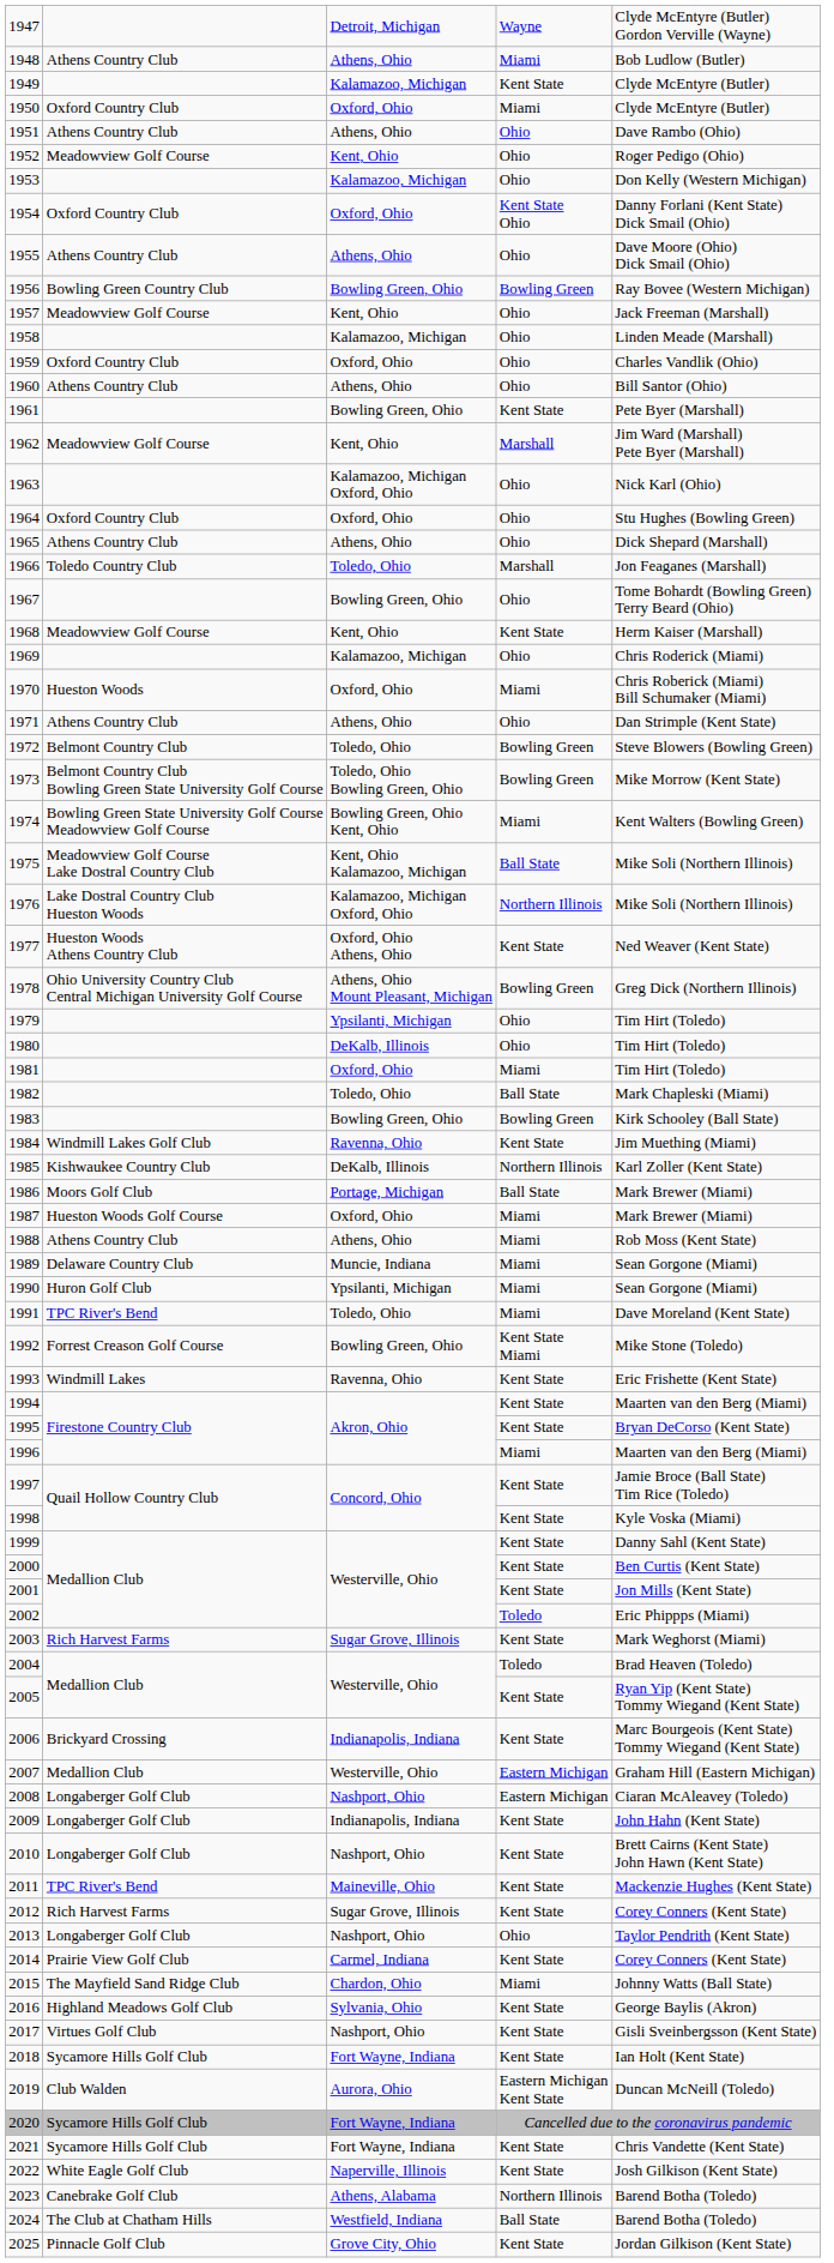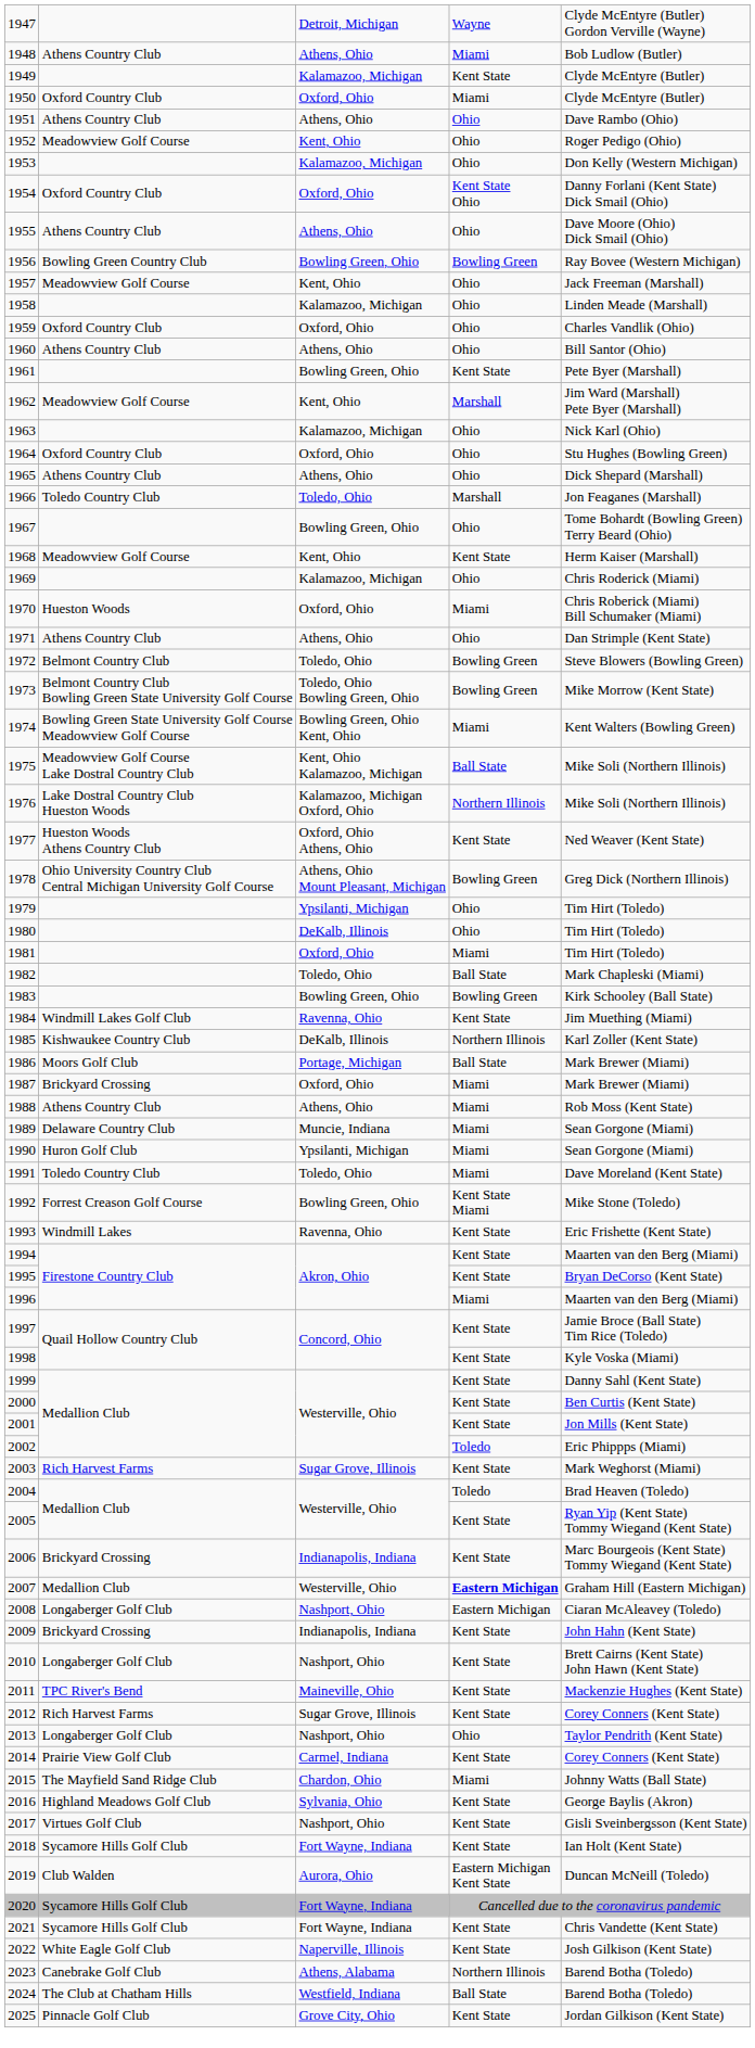 <table class="wikitable sortable">
 <tr>
 <td>1947</td>
 <td></td>
 <td><a href='#'>Detroit, Michigan</a></td>
 <td><a href='#'>Wayne</a></td>
 <td>Clyde McEntyre (Butler)<br>Gordon Verville (Wayne)</td>
 </tr>
 <tr>
 <td>1948</td>
 <td>Athens Country Club</td>
 <td><a href='#'>Athens, Ohio</a></td>
 <td><a href='#'>Miami</a></td>
 <td>Bob Ludlow (Butler)</td>
 </tr>
 <tr>
 <td>1949</td>
 <td></td>
 <td><a href='#'>Kalamazoo, Michigan</a></td>
 <td>Kent State</td>
 <td>Clyde McEntyre (Butler)</td>
 </tr>
 <tr>
 <td>1950</td>
 <td>Oxford Country Club</td>
 <td><a href='#'>Oxford, Ohio</a></td>
 <td>Miami</td>
 <td>Clyde McEntyre (Butler)</td>
 </tr>
 <tr>
 <td>1951</td>
 <td>Athens Country Club</td>
 <td>Athens, Ohio</td>
 <td><a href='#'>Ohio</a></td>
 <td>Dave Rambo (Ohio)</td>
 </tr>
 <tr>
 <td>1952</td>
 <td>Meadowview Golf Course</td>
 <td><a href='#'>Kent, Ohio</a></td>
 <td>Ohio</td>
 <td>Roger Pedigo (Ohio)</td>
 </tr>
 <tr>
 <td>1953</td>
 <td></td>
 <td><a href='#'>Kalamazoo, Michigan</a></td>
 <td>Ohio</td>
 <td>Don Kelly (Western Michigan)</td>
 </tr>
 <tr>
 <td>1954</td>
 <td>Oxford Country Club</td>
 <td><a href='#'>Oxford, Ohio</a></td>
 <td><a href='#'>Kent State</a><br>Ohio</td>
 <td>Danny Forlani (Kent State)<br>Dick Smail (Ohio)</td>
 </tr>
 <tr>
 <td>1955</td>
 <td>Athens Country Club</td>
 <td><a href='#'>Athens, Ohio</a></td>
 <td>Ohio</td>
 <td>Dave Moore (Ohio)<br>Dick Smail (Ohio)</td>
 </tr>
 <tr>
 <td>1956</td>
 <td>Bowling Green Country Club</td>
 <td><a href='#'>Bowling Green, Ohio</a></td>
 <td><a href='#'>Bowling Green</a></td>
 <td>Ray Bovee (Western Michigan)</td>
 </tr>
 <tr>
 <td>1957</td>
 <td>Meadowview Golf Course</td>
 <td>Kent, Ohio</td>
 <td>Ohio</td>
 <td>Jack Freeman (Marshall)</td>
 </tr>
 <tr>
 <td>1958</td>
 <td></td>
 <td>Kalamazoo, Michigan</td>
 <td>Ohio</td>
 <td>Linden Meade (Marshall)</td>
 </tr>
 <tr>
 <td>1959</td>
 <td>Oxford Country Club</td>
 <td>Oxford, Ohio</td>
 <td>Ohio</td>
 <td>Charles Vandlik (Ohio)</td>
 </tr>
 <tr>
 <td>1960</td>
 <td>Athens Country Club</td>
 <td>Athens, Ohio</td>
 <td>Ohio</td>
 <td>Bill Santor (Ohio)</td>
 </tr>
 <tr>
 <td>1961</td>
 <td></td>
 <td>Bowling Green, Ohio</td>
 <td>Kent State</td>
 <td>Pete Byer (Marshall)</td>
 </tr>
 <tr>
 <td>1962</td>
 <td>Meadowview Golf Course</td>
 <td>Kent, Ohio</td>
 <td><a href='#'>Marshall</a></td>
 <td>Jim Ward (Marshall)<br>Pete Byer (Marshall)</td>
 </tr>
 <tr>
 <td>1963</td>
 <td></td>
-<td>Kalamazoo, Michigan<br>Oxford, Ohio</td>
+<td>Kalamazoo, Michigan</td>
 <td>Ohio</td>
 <td>Nick Karl (Ohio)</td>
 </tr>
 <tr>
 <td>1964</td>
 <td>Oxford Country Club</td>
 <td>Oxford, Ohio</td>
 <td>Ohio</td>
 <td>Stu Hughes (Bowling Green)</td>
 </tr>
 <tr>
 <td>1965</td>
 <td>Athens Country Club</td>
 <td>Athens, Ohio</td>
 <td>Ohio</td>
 <td>Dick Shepard (Marshall)</td>
 </tr>
 <tr>
 <td>1966</td>
 <td>Toledo Country Club</td>
 <td><a href='#'>Toledo, Ohio</a></td>
 <td>Marshall</td>
 <td>Jon Feaganes (Marshall)</td>
 </tr>
 <tr>
 <td>1967</td>
 <td></td>
 <td>Bowling Green, Ohio</td>
 <td>Ohio</td>
 <td>Tome Bohardt (Bowling Green)<br>Terry Beard (Ohio)</td>
 </tr>
 <tr>
 <td>1968</td>
 <td>Meadowview Golf Course</td>
 <td>Kent, Ohio</td>
 <td>Kent State</td>
 <td>Herm Kaiser (Marshall)</td>
 </tr>
 <tr>
 <td>1969</td>
 <td></td>
 <td>Kalamazoo, Michigan</td>
 <td>Ohio</td>
 <td>Chris Roderick (Miami)</td>
 </tr>
 <tr>
 <td>1970</td>
 <td>Hueston Woods</td>
 <td>Oxford, Ohio</td>
 <td>Miami</td>
 <td>Chris Roberick (Miami)<br>Bill Schumaker (Miami)</td>
 </tr>
 <tr>
 <td>1971</td>
 <td>Athens Country Club</td>
 <td>Athens, Ohio</td>
 <td>Ohio</td>
 <td>Dan Strimple (Kent State)</td>
 </tr>
 <tr>
 <td>1972</td>
 <td>Belmont Country Club</td>
 <td>Toledo, Ohio</td>
 <td>Bowling Green</td>
 <td>Steve Blowers (Bowling Green)</td>
 </tr>
 <tr>
 <td>1973</td>
 <td>Belmont Country Club<br>Bowling Green State University Golf Course</td>
 <td>Toledo, Ohio<br>Bowling Green, Ohio</td>
 <td>Bowling Green</td>
 <td>Mike Morrow (Kent State)</td>
 </tr>
 <tr>
 <td>1974</td>
 <td>Bowling Green State University Golf Course<br>Meadowview Golf Course</td>
 <td>Bowling Green, Ohio<br>Kent, Ohio</td>
 <td>Miami</td>
 <td>Kent Walters (Bowling Green)</td>
 </tr>
 <tr>
 <td>1975</td>
 <td>Meadowview Golf Course<br>Lake Dostral Country Club</td>
 <td>Kent, Ohio<br>Kalamazoo, Michigan</td>
 <td><a href='#'>Ball State</a></td>
 <td>Mike Soli (Northern Illinois)</td>
 </tr>
 <tr>
 <td>1976</td>
 <td>Lake Dostral Country Club<br>Hueston Woods</td>
 <td>Kalamazoo, Michigan<br>Oxford, Ohio</td>
 <td><a href='#'>Northern Illinois</a></td>
 <td>Mike Soli (Northern Illinois)</td>
 </tr>
 <tr>
 <td>1977</td>
 <td>Hueston Woods<br>Athens Country Club</td>
 <td>Oxford, Ohio<br>Athens, Ohio</td>
 <td>Kent State</td>
 <td>Ned Weaver (Kent State)</td>
 </tr>
 <tr>
 <td>1978</td>
 <td>Ohio University Country Club<br>Central Michigan University Golf Course</td>
 <td>Athens, Ohio<br><a href='#'>Mount Pleasant, Michigan</a></td>
 <td>Bowling Green</td>
 <td>Greg Dick (Northern Illinois)</td>
 </tr>
 <tr>
 <td>1979</td>
 <td></td>
 <td><a href='#'>Ypsilanti, Michigan</a></td>
 <td>Ohio</td>
 <td>Tim Hirt (Toledo)</td>
 </tr>
 <tr>
 <td>1980</td>
 <td></td>
 <td><a href='#'>DeKalb, Illinois</a></td>
 <td>Ohio</td>
 <td>Tim Hirt (Toledo)</td>
 </tr>
 <tr>
 <td>1981</td>
 <td></td>
 <td><a href='#'>Oxford, Ohio</a></td>
 <td>Miami</td>
 <td>Tim Hirt (Toledo)</td>
 </tr>
 <tr>
 <td>1982</td>
 <td></td>
 <td>Toledo, Ohio</td>
 <td>Ball State</td>
 <td>Mark Chapleski (Miami)</td>
 </tr>
 <tr>
 <td>1983</td>
 <td></td>
 <td>Bowling Green, Ohio</td>
 <td>Bowling Green</td>
 <td>Kirk Schooley (Ball State)</td>
 </tr>
 <tr>
 <td>1984</td>
 <td>Windmill Lakes Golf Club</td>
 <td><a href='#'>Ravenna, Ohio</a></td>
 <td>Kent State</td>
 <td>Jim Muething (Miami)</td>
 </tr>
 <tr>
 <td>1985</td>
 <td>Kishwaukee Country Club</td>
 <td>DeKalb, Illinois</td>
 <td>Northern Illinois</td>
 <td>Karl Zoller (Kent State)</td>
 </tr>
 <tr>
 <td>1986</td>
 <td>Moors Golf Club</td>
 <td><a href='#'>Portage, Michigan</a></td>
 <td>Ball State</td>
 <td>Mark Brewer (Miami)</td>
 </tr>
 <tr>
 <td>1987</td>
-<td>Hueston Woods Golf Course</td>
+<td>Brickyard Crossing</td>
 <td>Oxford, Ohio</td>
 <td>Miami</td>
 <td>Mark Brewer (Miami)</td>
 </tr>
 <tr>
 <td>1988</td>
 <td>Athens Country Club</td>
 <td>Athens, Ohio</td>
 <td>Miami</td>
 <td>Rob Moss (Kent State)</td>
 </tr>
 <tr>
 <td>1989</td>
 <td>Delaware Country Club</td>
 <td>Muncie, Indiana</td>
 <td>Miami</td>
 <td>Sean Gorgone (Miami)</td>
 </tr>
 <tr>
 <td>1990</td>
 <td>Huron Golf Club</td>
 <td>Ypsilanti, Michigan</td>
 <td>Miami</td>
 <td>Sean Gorgone (Miami)</td>
 </tr>
 <tr>
 <td>1991</td>
-<td><a href='#'>TPC River's Bend</a></td>
+<td>Toledo Country Club</td>
 <td>Toledo, Ohio</td>
 <td>Miami</td>
 <td>Dave Moreland (Kent State)</td>
 </tr>
 <tr>
 <td>1992</td>
 <td>Forrest Creason Golf Course</td>
 <td>Bowling Green, Ohio</td>
 <td>Kent State<br>Miami</td>
 <td>Mike Stone (Toledo)</td>
 </tr>
 <tr>
 <td>1993</td>
 <td>Windmill Lakes</td>
 <td>Ravenna, Ohio</td>
 <td>Kent State</td>
 <td>Eric Frishette (Kent State)</td>
 </tr>
 <tr>
 <td>1994</td>
 <td rowspan="3"><a href='#'>Firestone Country Club</a></td>
 <td rowspan="3"><a href='#'>Akron, Ohio</a></td>
 <td>Kent State</td>
 <td>Maarten van den Berg (Miami)</td>
 </tr>
 <tr>
 <td>1995</td>
 <td>Kent State</td>
 <td><a href='#'>Bryan DeCorso</a> (Kent State)</td>
 </tr>
 <tr>
 <td>1996</td>
 <td>Miami</td>
 <td>Maarten van den Berg (Miami)</td>
 </tr>
 <tr>
 <td>1997</td>
 <td rowspan="2">Quail Hollow Country Club</td>
 <td rowspan="2"><a href='#'>Concord, Ohio</a></td>
 <td>Kent State</td>
 <td>Jamie Broce (Ball State)<br>Tim Rice (Toledo)</td>
 </tr>
 <tr>
 <td>1998</td>
 <td>Kent State</td>
 <td>Kyle Voska (Miami)</td>
 </tr>
 <tr>
 <td>1999</td>
 <td rowspan="4">Medallion Club</td>
 <td rowspan="4">Westerville, Ohio</td>
 <td>Kent State</td>
 <td>Danny Sahl (Kent State)</td>
 </tr>
 <tr>
 <td>2000</td>
 <td>Kent State</td>
 <td><a href='#'>Ben Curtis</a> (Kent State)</td>
 </tr>
 <tr>
 <td>2001</td>
 <td>Kent State</td>
 <td><a href='#'>Jon Mills</a> (Kent State)</td>
 </tr>
 <tr>
 <td>2002</td>
 <td><a href='#'>Toledo</a></td>
 <td>Eric Phippps (Miami)</td>
 </tr>
 <tr>
 <td>2003</td>
 <td><a href='#'>Rich Harvest Farms</a></td>
 <td><a href='#'>Sugar Grove, Illinois</a></td>
 <td>Kent State</td>
 <td>Mark Weghorst (Miami)</td>
 </tr>
 <tr>
 <td>2004</td>
 <td rowspan="2">Medallion Club</td>
 <td rowspan="2">Westerville, Ohio</td>
 <td>Toledo</td>
 <td>Brad Heaven (Toledo)</td>
 </tr>
 <tr>
 <td>2005</td>
 <td>Kent State</td>
 <td><a href='#'>Ryan Yip</a> (Kent State)<br>Tommy Wiegand (Kent State)</td>
 </tr>
 <tr>
 <td>2006</td>
 <td>Brickyard Crossing</td>
 <td><a href='#'>Indianapolis, Indiana</a></td>
 <td>Kent State</td>
 <td>Marc Bourgeois (Kent State)<br>Tommy Wiegand (Kent State)</td>
 </tr>
 <tr>
 <td>2007</td>
 <td>Medallion Club</td>
 <td>Westerville, Ohio</td>
-<td><a href='#'>Eastern Michigan</a></td>
+<td><strong><a href='#'>Eastern Michigan</a></strong></td>
 <td>Graham Hill (Eastern Michigan)</td>
 </tr>
 <tr>
 <td>2008</td>
 <td>Longaberger Golf Club</td>
 <td><a href='#'>Nashport, Ohio</a></td>
 <td>Eastern Michigan</td>
 <td>Ciaran McAleavey (Toledo)</td>
 </tr>
 <tr>
 <td>2009</td>
-<td>Longaberger Golf Club</td>
+<td>Brickyard Crossing</td>
 <td>Indianapolis, Indiana</td>
 <td>Kent State</td>
 <td><a href='#'>John Hahn</a> (Kent State)</td>
 </tr>
 <tr>
 <td>2010</td>
 <td>Longaberger Golf Club</td>
 <td>Nashport, Ohio</td>
 <td>Kent State</td>
 <td>Brett Cairns (Kent State)<br>John Hawn (Kent State)</td>
 </tr>
 <tr>
 <td>2011</td>
 <td><a href='#'>TPC River's Bend</a></td>
 <td><a href='#'>Maineville, Ohio</a></td>
 <td>Kent State</td>
 <td><a href='#'>Mackenzie Hughes</a> (Kent State)</td>
 </tr>
 <tr>
 <td>2012</td>
 <td>Rich Harvest Farms</td>
 <td>Sugar Grove, Illinois</td>
 <td>Kent State</td>
 <td><a href='#'>Corey Conners</a> (Kent State)</td>
 </tr>
 <tr>
 <td>2013</td>
 <td>Longaberger Golf Club</td>
 <td>Nashport, Ohio</td>
 <td>Ohio</td>
 <td><a href='#'>Taylor Pendrith</a> (Kent State)</td>
 </tr>
 <tr>
 <td>2014</td>
 <td>Prairie View Golf Club</td>
 <td><a href='#'>Carmel, Indiana</a></td>
 <td>Kent State</td>
 <td><a href='#'>Corey Conners</a> (Kent State)</td>
 </tr>
 <tr>
 <td>2015</td>
 <td>The Mayfield Sand Ridge Club</td>
 <td><a href='#'>Chardon, Ohio</a></td>
 <td>Miami</td>
 <td>Johnny Watts (Ball State)</td>
 </tr>
 <tr>
 <td>2016</td>
 <td>Highland Meadows Golf Club</td>
 <td><a href='#'>Sylvania, Ohio</a></td>
 <td>Kent State</td>
 <td>George Baylis (Akron)</td>
 </tr>
 <tr>
 <td>2017</td>
 <td>Virtues Golf Club</td>
 <td>Nashport, Ohio</td>
 <td>Kent State</td>
 <td>Gisli Sveinbergsson (Kent State)</td>
 </tr>
 <tr>
 <td>2018</td>
 <td>Sycamore Hills Golf Club</td>
 <td><a href='#'>Fort Wayne, Indiana</a></td>
 <td>Kent State</td>
 <td>Ian Holt (Kent State)</td>
 </tr>
 <tr>
 <td>2019</td>
 <td>Club Walden</td>
 <td><a href='#'>Aurora, Ohio</a></td>
 <td>Eastern Michigan<br>Kent State</td>
 <td>Duncan McNeill (Toledo)</td>
 </tr>
 <tr style="background: silver">
 <td>2020</td>
 <td>Sycamore Hills Golf Club</td>
 <td><a href='#'>Fort Wayne, Indiana</a></td>
 <td colspan=2 align=center><em>Cancelled due to the <a href='#'>coronavirus pandemic</a></em></td>
 </tr>
 <tr>
 <td>2021</td>
 <td>Sycamore Hills Golf Club</td>
 <td>Fort Wayne, Indiana</td>
 <td>Kent State</td>
 <td>Chris Vandette (Kent State)</td>
 </tr>
 <tr>
 <td>2022</td>
 <td>White Eagle Golf Club</td>
 <td><a href='#'>Naperville, Illinois</a></td>
 <td>Kent State</td>
 <td>Josh Gilkison (Kent State)</td>
 </tr>
 <tr>
 <td>2023</td>
 <td>Canebrake Golf Club</td>
 <td><a href='#'>Athens, Alabama</a></td>
 <td>Northern Illinois</td>
 <td>Barend Botha (Toledo)</td>
 </tr>
 <tr>
 <td>2024</td>
 <td>The Club at Chatham Hills</td>
 <td><a href='#'>Westfield, Indiana</a></td>
 <td>Ball State</td>
 <td>Barend Botha (Toledo)</td>
 </tr>
 <tr>
 <td>2025</td>
 <td>Pinnacle Golf Club</td>
 <td><a href='#'>Grove City, Ohio</a></td>
 <td>Kent State</td>
 <td>Jordan Gilkison (Kent State)</td>
 </tr>
 </table>
